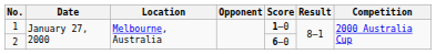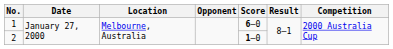 <table class="wikitable plainrowheaders">
 <tr>
 <th>No.</th>
 <th>Date</th>
 <th>Location</th>
 <th>Opponent</th>
 <th>Score</th>
 <th>Result</th>
 <th>Competition</th>
 </tr>
 <tr>
 <td align="center">1</td>
 <td rowspan="2">January 27, 2000</td>
 <td rowspan="2"><a href='#'>Melbourne</a>, Australia</td>
 <td rowspan="2"></td>
-<td align="center"><strong>1</strong>–0</td>
+<td align="center"><strong>6</strong>–0</td>
 <td align="center" rowspan="2">8–1</td>
 <td rowspan="2"><a href='#'>2000 Australia Cup</a></td>
 </tr>
 <tr>
 <td align="center">2</td>
-<td align="center"><strong>6</strong>–0</td>
+<td align="center"><strong>1</strong>–0</td>
 </tr>
 </table>
